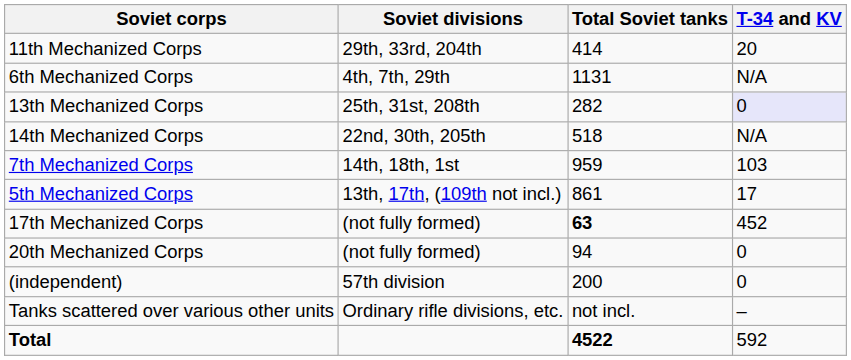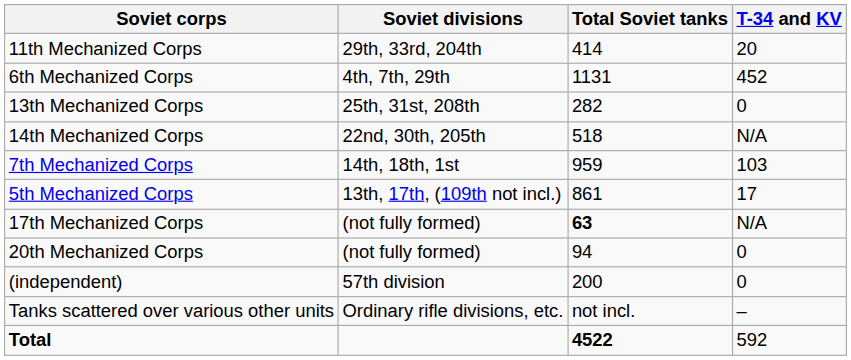 <table class="wikitable">
 <tr>
 <th>Soviet corps</th>
 <th>Soviet divisions</th>
 <th>Total Soviet tanks</th>
 <th><a href='#'>T-34</a> and <a href='#'>KV</a></th>
 </tr>
 <tr>
 <td>11th Mechanized Corps</td>
 <td>29th, 33rd, 204th</td>
 <td>414</td>
 <td>20</td>
 </tr>
 <tr>
 <td>6th Mechanized Corps</td>
 <td>4th, 7th, 29th</td>
 <td>1131</td>
-<td>N/A</td>
+<td>452</td>
 </tr>
 <tr>
 <td>13th Mechanized Corps</td>
 <td>25th, 31st, 208th</td>
 <td>282</td>
-<td style="background: lavender;">0</td>
+<td>0</td>
 </tr>
 <tr>
 <td>14th Mechanized Corps</td>
 <td>22nd, 30th, 205th</td>
 <td>518</td>
 <td>N/A</td>
 </tr>
 <tr>
 <td><a href='#'>7th Mechanized Corps</a></td>
 <td>14th, 18th, 1st</td>
 <td>959</td>
 <td>103</td>
 </tr>
 <tr>
 <td><a href='#'>5th Mechanized Corps</a></td>
 <td>13th, <a href='#'>17th</a>, (<a href='#'>109th</a> not incl.)</td>
 <td>861</td>
 <td>17</td>
 </tr>
 <tr>
 <td>17th Mechanized Corps</td>
 <td>(not fully formed)</td>
 <td><strong>63</strong></td>
-<td>452</td>
+<td>N/A</td>
 </tr>
 <tr>
 <td>20th Mechanized Corps</td>
 <td>(not fully formed)</td>
 <td>94</td>
 <td>0</td>
 </tr>
 <tr>
 <td>(independent)</td>
 <td>57th division</td>
 <td>200</td>
 <td>0</td>
 </tr>
 <tr>
 <td>Tanks scattered over various other units</td>
 <td>Ordinary rifle divisions, etc.</td>
 <td>not incl.</td>
 <td>–</td>
 </tr>
 <tr>
 <td><strong>Total</strong></td>
 <td> </td>
 <td><strong>4522</strong></td>
 <td>592</td>
 </tr>
 </table>
